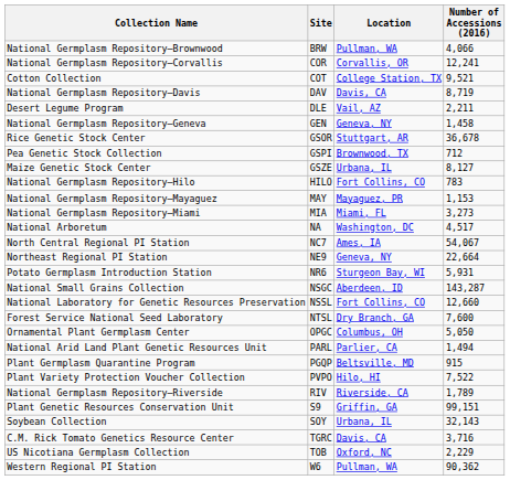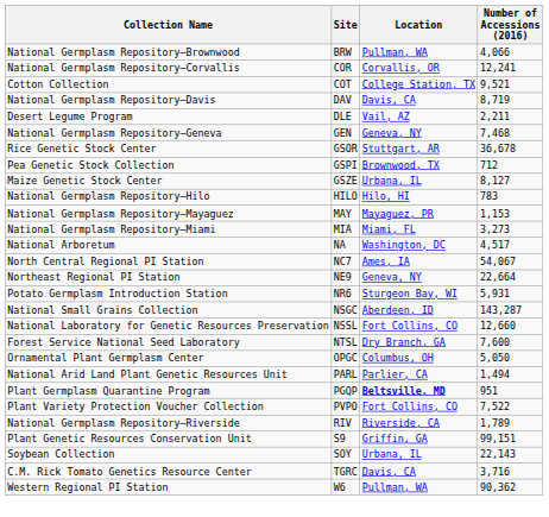 <table class="wikitable">
 <tr>
 <th>Collection Name</th>
 <th>Site</th>
 <th>Location</th>
 <th style="width:60pt;">Number of Accessions (2016)</th>
 </tr>
 <tr>
 <td>National Germplasm Repository–Brownwood</td>
 <td>BRW</td>
 <td><a href='#'>Pullman, WA</a></td>
 <td>4,066</td>
 </tr>
 <tr>
 <td>National Germplasm Repository–Corvallis</td>
 <td>COR</td>
 <td><a href='#'>Corvallis, OR</a></td>
 <td>12,241</td>
 </tr>
 <tr>
 <td>Cotton Collection</td>
 <td>COT</td>
 <td><a href='#'>College Station, TX</a></td>
 <td>9,521</td>
 </tr>
 <tr>
 <td>National Germplasm Repository–Davis</td>
 <td>DAV</td>
 <td><a href='#'>Davis, CA</a></td>
 <td>8,719</td>
 </tr>
 <tr>
 <td>Desert Legume Program</td>
 <td>DLE</td>
 <td><a href='#'>Vail, AZ</a></td>
 <td>2,211</td>
 </tr>
 <tr>
 <td>National Germplasm Repository–Geneva</td>
 <td>GEN</td>
 <td><a href='#'>Geneva, NY</a></td>
-<td>1,458</td>
+<td>7,468</td>
 </tr>
 <tr>
 <td>Rice Genetic Stock Center</td>
 <td>GSOR</td>
 <td><a href='#'>Stuttgart, AR</a></td>
 <td>36,678</td>
 </tr>
 <tr>
 <td>Pea Genetic Stock Collection</td>
 <td>GSPI</td>
 <td><a href='#'>Brownwood, TX</a></td>
 <td>712</td>
 </tr>
 <tr>
 <td>Maize Genetic Stock Center</td>
 <td>GSZE</td>
 <td><a href='#'>Urbana, IL</a></td>
 <td>8,127</td>
 </tr>
 <tr>
 <td>National Germplasm Repository–Hilo</td>
 <td>HILO</td>
-<td><a href='#'>Fort Collins, CO</a></td>
+<td><a href='#'>Hilo, HI</a></td>
 <td>783</td>
 </tr>
 <tr>
 <td>National Germplasm Repository–Mayaguez</td>
 <td>MAY</td>
 <td><a href='#'>Mayaguez, PR</a></td>
 <td>1,153</td>
 </tr>
 <tr>
 <td>National Germplasm Repository–Miami</td>
 <td>MIA</td>
 <td><a href='#'>Miami, FL</a></td>
 <td>3,273</td>
 </tr>
 <tr>
 <td>National Arboretum</td>
 <td>NA</td>
 <td><a href='#'>Washington, DC</a></td>
 <td>4,517</td>
 </tr>
 <tr>
 <td>North Central Regional PI Station</td>
 <td>NC7</td>
 <td><a href='#'>Ames, IA</a></td>
 <td>54,067</td>
 </tr>
 <tr>
 <td>Northeast Regional PI Station</td>
 <td>NE9</td>
 <td><a href='#'>Geneva, NY</a></td>
 <td>22,664</td>
 </tr>
 <tr>
 <td>Potato Germplasm Introduction Station</td>
 <td>NR6</td>
 <td><a href='#'>Sturgeon Bay, WI</a></td>
 <td>5,931</td>
 </tr>
 <tr>
 <td>National Small Grains Collection</td>
 <td>NSGC</td>
 <td><a href='#'>Aberdeen, ID</a></td>
 <td>143,287</td>
 </tr>
 <tr>
 <td>National Laboratory for Genetic Resources Preservation</td>
 <td>NSSL</td>
 <td><a href='#'>Fort Collins, CO</a></td>
 <td>12,660</td>
 </tr>
 <tr>
 <td>Forest Service National Seed Laboratory</td>
 <td>NTSL</td>
 <td><a href='#'> Dry Branch, GA</a></td>
 <td>7,600</td>
 </tr>
 <tr>
 <td>Ornamental Plant Germplasm Center</td>
 <td>OPGC</td>
 <td><a href='#'>Columbus, OH</a></td>
 <td>5,050</td>
 </tr>
 <tr>
 <td>National Arid Land Plant Genetic Resources Unit</td>
 <td>PARL</td>
 <td><a href='#'>Parlier, CA</a></td>
 <td>1,494</td>
 </tr>
 <tr>
 <td>Plant Germplasm Quarantine Program</td>
 <td>PGQP</td>
-<td><a href='#'>Beltsville, MD</a></td>
-<td>915</td>
+<td><strong><a href='#'>Beltsville, MD</a></strong></td>
+<td>951</td>
 </tr>
 <tr>
 <td>Plant Variety Protection Voucher Collection</td>
 <td>PVPO</td>
-<td><a href='#'>Hilo, HI</a></td>
+<td><a href='#'>Fort Collins, CO</a></td>
 <td>7,522</td>
 </tr>
 <tr>
 <td>National Germplasm Repository–Riverside</td>
 <td>RIV</td>
 <td><a href='#'>Riverside, CA</a></td>
 <td>1,789</td>
 </tr>
 <tr>
 <td>Plant Genetic Resources Conservation Unit</td>
 <td>S9</td>
 <td><a href='#'>Griffin, GA</a></td>
 <td>99,151</td>
 </tr>
 <tr>
 <td>Soybean Collection</td>
 <td>SOY</td>
 <td><a href='#'>Urbana, IL</a></td>
-<td>32,143</td>
+<td>22,143</td>
 </tr>
 <tr>
 <td>C.M. Rick Tomato Genetics Resource Center</td>
 <td>TGRC</td>
 <td><a href='#'>Davis, CA</a></td>
 <td>3,716</td>
 </tr>
 <tr>
-<td>US Nicotiana Germplasm Collection</td>
-<td>TOB</td>
-<td><a href='#'>Oxford, NC</a></td>
-<td>2,229</td>
-</tr>
-<tr>
 <td>Western Regional PI Station</td>
 <td>W6</td>
 <td><a href='#'>Pullman, WA</a></td>
 <td>90,362</td>
 </tr>
 </table>
